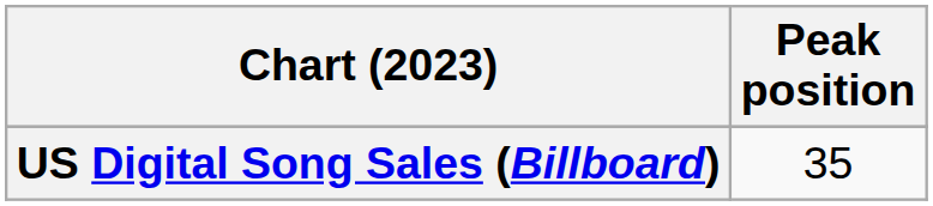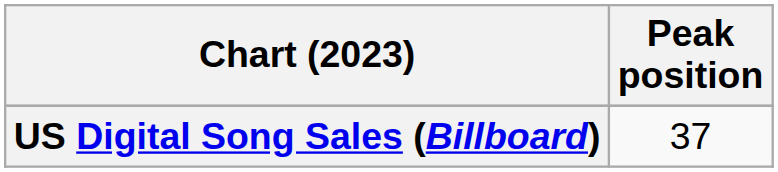 <table class="wikitable plainrowheaders" style="text-align:center;">
 <tr>
 <th scope="col">Chart (2023)</th>
 <th scope="col">Peak<br>position</th>
 </tr>
 <tr>
 </tr>
 <tr>
 <th scope="row">US <a href='#'>Digital Song Sales</a> (<em><a href='#'>Billboard</a></em>)</th>
-<td>35</td>
+<td>37</td>
 </tr>
 </table>
